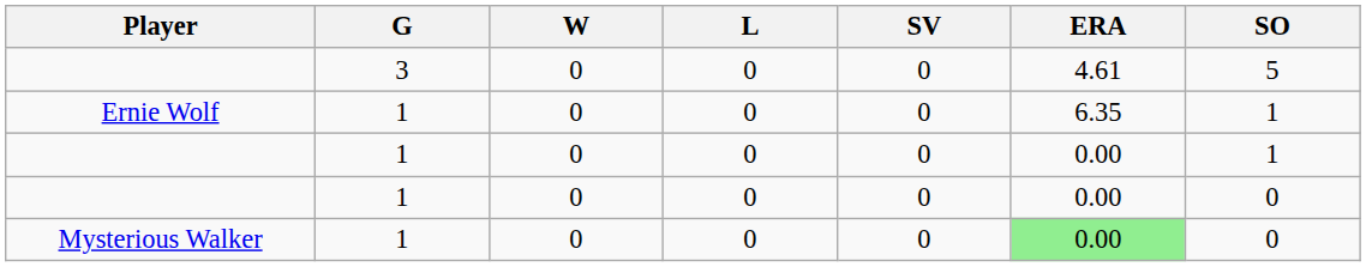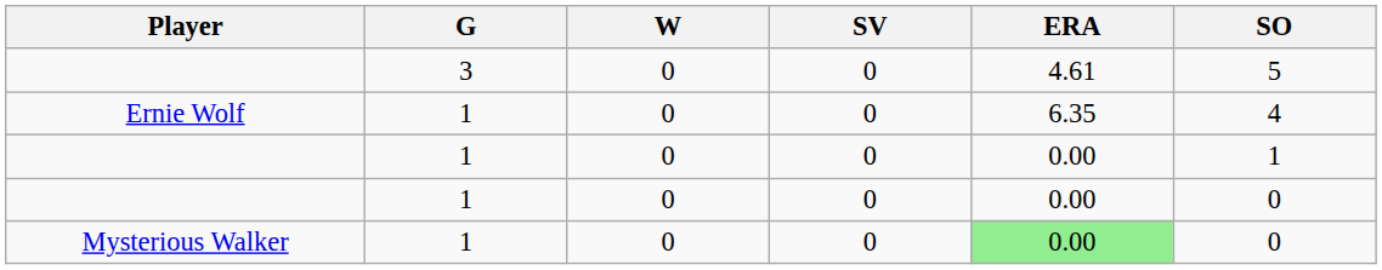 <table class="wikitable sortable">
 <tr>
 <th bgcolor="#DDDDFF" width="16%">Player</th>
 <th bgcolor="#DDDDFF" width="9%">G</th>
 <th bgcolor="#DDDDFF" width="9%">W</th>
-<th bgcolor="#DDDDFF" width="9%">L</th>
 <th bgcolor="#DDDDFF" width="9%">SV</th>
 <th bgcolor="#DDDDFF" width="9%">ERA</th>
 <th bgcolor="#DDDDFF" width="9%">SO</th>
 </tr>
 <tr align="center">
 <td></td>
 <td>3</td>
-<td>0</td>
 <td>0</td>
 <td>0</td>
 <td>4.61</td>
 <td>5</td>
 </tr>
 <tr align="center">
 <td><a href='#'>Ernie Wolf</a></td>
 <td>1</td>
 <td>0</td>
 <td>0</td>
-<td>0</td>
 <td>6.35</td>
-<td>1</td>
+<td>4</td>
 </tr>
 <tr align=center>
 <td></td>
 <td>1</td>
-<td>0</td>
 <td>0</td>
 <td>0</td>
 <td>0.00</td>
 <td>1</td>
 </tr>
 <tr align="center">
 <td></td>
 <td>1</td>
 <td>0</td>
 <td>0</td>
-<td>0</td>
 <td>0.00</td>
 <td>0</td>
 </tr>
 <tr align="center">
 <td><a href='#'>Mysterious Walker</a></td>
 <td>1</td>
 <td>0</td>
 <td>0</td>
-<td>0</td>
 <td style="background: lightgreen;">0.00</td>
 <td>0</td>
 </tr>
 </table>
